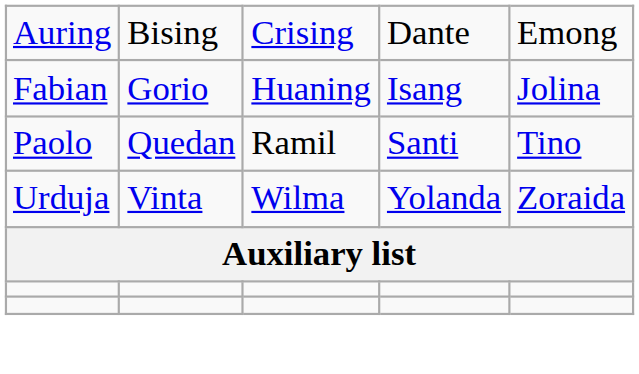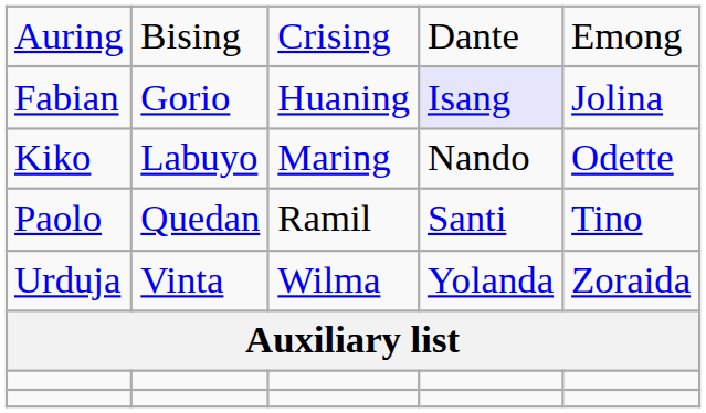 <table class="wikitable" align=right>
 <tr>
 <td><a href='#'>Auring</a></td>
 <td>Bising</td>
 <td><a href='#'>Crising</a></td>
 <td>Dante</td>
 <td>Emong</td>
 </tr>
 <tr>
 <td><a href='#'>Fabian</a></td>
 <td><a href='#'>Gorio</a></td>
 <td><a href='#'>Huaning</a></td>
-<td><a href='#'>Isang</a></td>
+<td style="background: lavender;"><a href='#'>Isang</a></td>
 <td><a href='#'>Jolina</a></td>
+</tr>
+<tr>
+<td><a href='#'>Kiko</a></td>
+<td><a href='#'>Labuyo</a></td>
+<td><a href='#'>Maring</a></td>
+<td>Nando</td>
+<td><a href='#'>Odette</a></td>
 </tr>
 <tr>
 <td><a href='#'>Paolo</a></td>
 <td><a href='#'>Quedan</a></td>
 <td>Ramil</td>
 <td><a href='#'>Santi</a></td>
 <td><a href='#'>Tino</a></td>
 </tr>
 <tr>
 <td><a href='#'>Urduja</a></td>
 <td><a href='#'>Vinta</a></td>
 <td><a href='#'>Wilma</a></td>
 <td><a href='#'>Yolanda</a></td>
 <td><a href='#'>Zoraida</a></td>
 </tr>
 <tr>
 <th colspan=5>Auxiliary list</th>
 </tr>
 <tr>
 <td></td>
 <td></td>
 <td></td>
 <td></td>
 <td></td>
 </tr>
 <tr>
 <td></td>
 <td></td>
 <td></td>
 <td></td>
 <td></td>
 </tr>
 </table>
